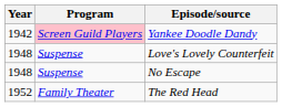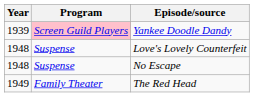 <table class="wikitable">
 <tr>
 <th>Year</th>
 <th>Program</th>
 <th>Episode/source</th>
 </tr>
 <tr>
-<td>1942</td>
+<td>1939</td>
 <td style="background: pink;"><em><a href='#'>Screen Guild Players</a></em></td>
 <td><em><a href='#'>Yankee Doodle Dandy</a></em></td>
 </tr>
 <tr>
 <td>1948</td>
 <td><em><a href='#'>Suspense</a></em></td>
 <td><em>Love's Lovely Counterfeit</em></td>
 </tr>
 <tr>
 <td>1948</td>
 <td><em><a href='#'>Suspense</a></em></td>
 <td><em>No Escape</em></td>
 </tr>
 <tr>
-<td>1952</td>
+<td>1949</td>
 <td><em><a href='#'>Family Theater</a></em></td>
 <td><em>The Red Head</em></td>
 </tr>
 </table>
